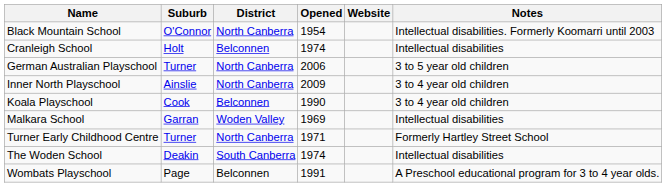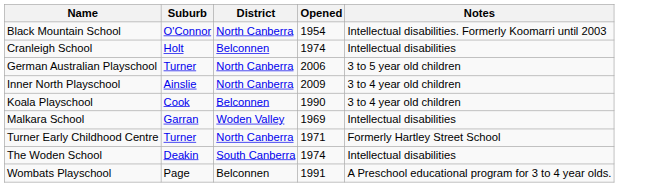 <table class="wikitable sortable">
 <tr>
 <th>Name</th>
 <th>Suburb</th>
 <th>District</th>
 <th>Opened</th>
-<th>Website</th>
 <th>Notes</th>
 </tr>
 <tr>
 <td>Black Mountain School</td>
 <td><a href='#'>O'Connor</a></td>
 <td><a href='#'>North Canberra</a></td>
 <td>1954</td>
-<td></td>
 <td>Intellectual disabilities. Formerly Koomarri until 2003</td>
 </tr>
 <tr>
 <td>Cranleigh School</td>
 <td><a href='#'>Holt</a></td>
 <td><a href='#'>Belconnen</a></td>
 <td>1974</td>
-<td></td>
 <td>Intellectual disabilities</td>
 </tr>
 <tr>
 <td>German Australian Playschool</td>
 <td><a href='#'>Turner</a></td>
 <td><a href='#'>North Canberra</a></td>
 <td>2006</td>
-<td></td>
 <td>3 to 5 year old children</td>
 </tr>
 <tr>
 <td>Inner North Playschool</td>
 <td><a href='#'>Ainslie</a></td>
 <td><a href='#'>North Canberra</a></td>
 <td>2009</td>
-<td></td>
 <td>3 to 4 year old children</td>
 </tr>
 <tr>
 <td>Koala Playschool</td>
 <td><a href='#'>Cook</a></td>
 <td><a href='#'>Belconnen</a></td>
 <td>1990</td>
-<td></td>
 <td>3 to 4 year old children</td>
 </tr>
 <tr>
 <td>Malkara School</td>
 <td><a href='#'>Garran</a></td>
 <td><a href='#'>Woden Valley</a></td>
 <td>1969</td>
-<td></td>
 <td>Intellectual disabilities</td>
 </tr>
 <tr>
 <td>Turner Early Childhood Centre</td>
 <td><a href='#'>Turner</a></td>
 <td><a href='#'>North Canberra</a></td>
 <td>1971</td>
-<td></td>
 <td>Formerly Hartley Street School</td>
 </tr>
 <tr>
 <td>The Woden School</td>
 <td><a href='#'>Deakin</a></td>
 <td><a href='#'>South Canberra</a></td>
 <td>1974</td>
-<td></td>
 <td>Intellectual disabilities</td>
 </tr>
 <tr>
 <td>Wombats Playschool</td>
 <td>Page</td>
 <td>Belconnen</td>
 <td>1991</td>
-<td></td>
 <td>A Preschool educational program for 3 to 4 year olds.</td>
 </tr>
 </table>
